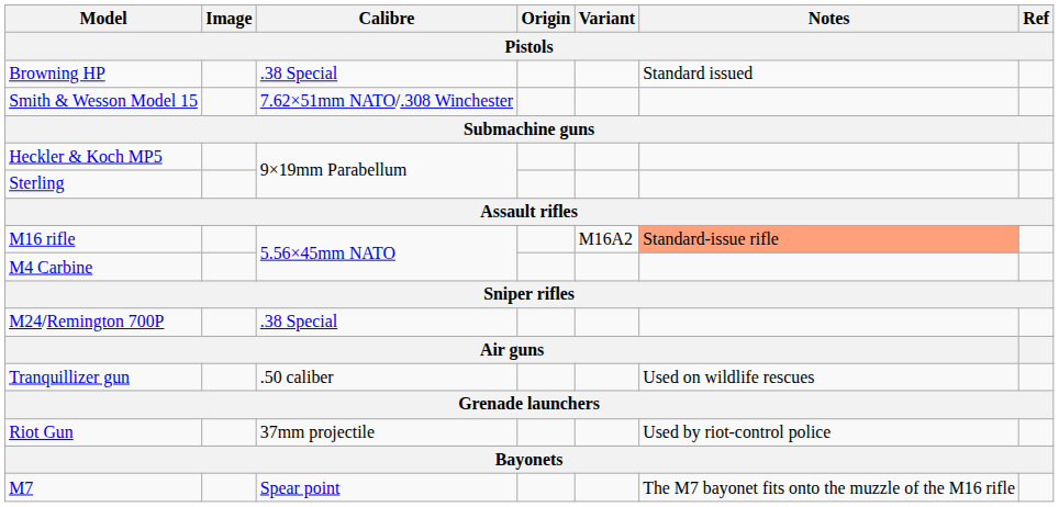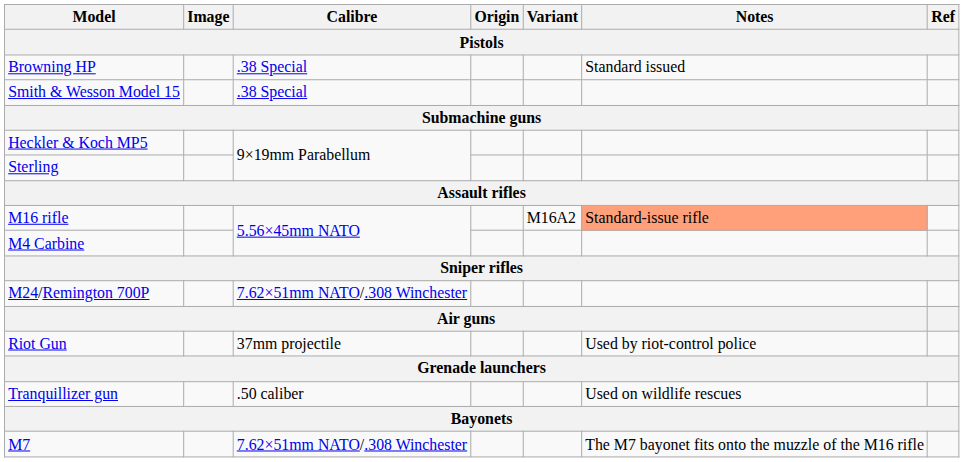 <table class="wikitable sortable">
 <tr>
 <th>Model</th>
 <th>Image</th>
 <th>Calibre</th>
 <th>Origin</th>
 <th>Variant</th>
 <th>Notes</th>
 <th>Ref</th>
 </tr>
 <tr>
 <th colspan="7">Pistols</th>
 </tr>
 <tr>
 <td><a href='#'>Browning HP</a></td>
 <td></td>
 <td><a href='#'>.38 Special</a></td>
 <td></td>
 <td></td>
 <td>Standard issued</td>
 <td></td>
 </tr>
 <tr>
 <td><a href='#'>Smith & Wesson Model 15</a></td>
 <td></td>
-<td><a href='#'>7.62×51mm NATO</a>/<a href='#'>.308 Winchester</a></td>
+<td><a href='#'>.38 Special</a></td>
 <td></td>
 <td></td>
 <td></td>
 <td></td>
 </tr>
 <tr>
 <th colspan="7">Submachine guns</th>
 </tr>
 <tr>
 <td><a href='#'>Heckler & Koch MP5</a></td>
 <td></td>
 <td rowspan="2">9×19mm Parabellum</td>
 <td></td>
 <td></td>
 <td></td>
 <td></td>
 </tr>
 <tr>
 <td><a href='#'>Sterling</a></td>
 <td></td>
 <td></td>
 <td></td>
 <td></td>
 <td></td>
 </tr>
 <tr>
 <th colspan="7">Assault rifles</th>
 </tr>
 <tr>
 <td><a href='#'>M16 rifle</a></td>
 <td></td>
 <td rowspan="2"><a href='#'>5.56×45mm NATO</a></td>
 <td></td>
 <td>M16A2</td>
 <td style="background: lightsalmon;">Standard-issue rifle</td>
 <td></td>
 </tr>
 <tr>
 <td><a href='#'>M4 Carbine</a></td>
 <td></td>
 <td></td>
 <td></td>
 <td></td>
 <td></td>
 </tr>
 <tr>
 <th colspan="7">Sniper rifles</th>
 </tr>
 <tr>
 <td><a href='#'>M24</a>/<a href='#'>Remington 700P</a></td>
 <td></td>
-<td><a href='#'>.38 Special</a></td>
+<td><a href='#'>7.62×51mm NATO</a>/<a href='#'>.308 Winchester</a></td>
 <td></td>
 <td></td>
 <td></td>
 <td></td>
 </tr>
 <tr>
 <th colspan="6">Air guns</th>
 <th></th>
+</tr>
+<tr>
+<td><a href='#'>Riot Gun</a></td>
+<td></td>
+<td>37mm projectile</td>
+<td></td>
+<td></td>
+<td>Used by riot-control police</td>
+<td></td>
+</tr>
+<tr>
+<th colspan="7">Grenade launchers</th>
 </tr>
 <tr>
 <td><a href='#'>Tranquillizer gun</a></td>
 <td></td>
 <td>.50 caliber</td>
 <td></td>
 <td></td>
 <td>Used on wildlife rescues</td>
 <td></td>
 </tr>
 <tr>
-<th colspan="7">Grenade launchers</th>
-</tr>
-<tr>
-<td><a href='#'>Riot Gun</a></td>
-<td></td>
-<td>37mm projectile</td>
-<td></td>
-<td></td>
-<td>Used by riot-control police</td>
-<td></td>
-</tr>
-<tr>
 <th colspan="7">Bayonets</th>
 </tr>
 <tr>
 <td><a href='#'>M7</a></td>
 <td></td>
-<td><a href='#'>Spear point</a></td>
+<td><a href='#'>7.62×51mm NATO</a>/<a href='#'>.308 Winchester</a></td>
 <td></td>
 <td></td>
 <td>The M7 bayonet fits onto the muzzle of the M16 rifle</td>
 <td></td>
 </tr>
 </table>
